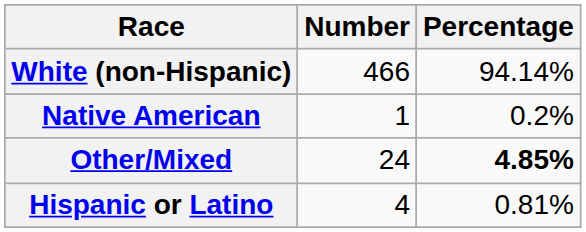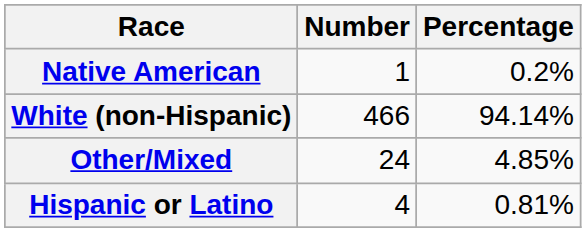 <table class="wikitable" style="text-align:right">
 <tr>
 <th scope="col">Race</th>
 <th scope="col">Number</th>
 <th scope="col">Percentage</th>
 </tr>
 <tr>
+<th scope="row"><a href='#'>Native American</a></th>
+<td>1</td>
+<td>0.2%</td>
+</tr>
+<tr>
 <th scope="row"><a href='#'>White</a> (non-Hispanic)</th>
 <td>466</td>
 <td>94.14%</td>
 </tr>
 <tr>
-<th scope="row"><a href='#'>Native American</a></th>
-<td>1</td>
-<td>0.2%</td>
-</tr>
-<tr>
 <th scope="row"><a href='#'>Other/Mixed</a></th>
 <td>24</td>
-<td><strong>4.85%</strong></td>
+<td>4.85%</td>
 </tr>
 <tr>
 <th scope="row"><a href='#'>Hispanic</a> or <a href='#'>Latino</a></th>
 <td>4</td>
 <td>0.81%</td>
 </tr>
 </table>
